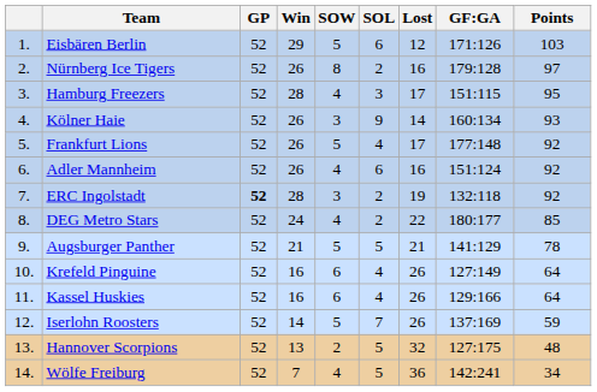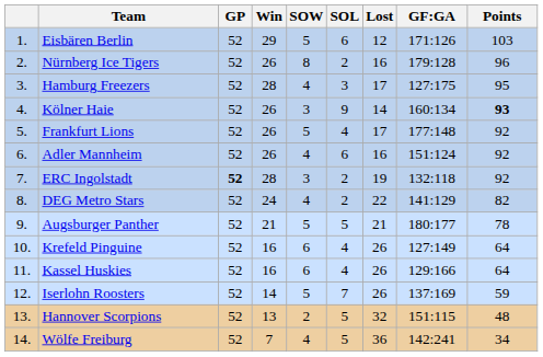 <table class="wikitable">
 <tr>
 <th width="30"></th>
 <th width="190">Team</th>
 <th width="30">GP</th>
 <th width="30">Win</th>
 <th width="30">SOW</th>
 <th width="30">SOL</th>
 <th width="30">Lost</th>
 <th width="70">GF:GA</th>
 <th width="70">Points</th>
 </tr>
 <tr bgcolor=#BCD2EE align="center">
 <td>1.</td>
 <td align="left"><a href='#'>Eisbären Berlin</a></td>
 <td>52</td>
 <td>29</td>
 <td>5</td>
 <td>6</td>
 <td>12</td>
 <td>171:126</td>
 <td>103</td>
 </tr>
 <tr bgcolor=#BCD2EE align="center">
 <td>2.</td>
 <td align="left"><a href='#'>Nürnberg Ice Tigers</a></td>
 <td>52</td>
 <td>26</td>
 <td>8</td>
 <td>2</td>
 <td>16</td>
 <td>179:128</td>
-<td>97</td>
+<td>96</td>
 </tr>
 <tr bgcolor=#BCD2EE align="center">
 <td>3.</td>
 <td align="left"><a href='#'>Hamburg Freezers</a></td>
 <td>52</td>
 <td>28</td>
 <td>4</td>
 <td>3</td>
 <td>17</td>
-<td>151:115</td>
+<td>127:175</td>
 <td>95</td>
 </tr>
 <tr bgcolor=#BCD2EE align="center">
 <td>4.</td>
 <td align="left"><a href='#'>Kölner Haie</a></td>
 <td>52</td>
 <td>26</td>
 <td>3</td>
 <td>9</td>
 <td>14</td>
 <td>160:134</td>
-<td>93</td>
+<td><strong>93</strong></td>
 </tr>
 <tr bgcolor=#BCD2EE align="center">
 <td>5.</td>
 <td align="left"><a href='#'>Frankfurt Lions</a></td>
 <td>52</td>
 <td>26</td>
 <td>5</td>
 <td>4</td>
 <td>17</td>
 <td>177:148</td>
 <td>92</td>
 </tr>
 <tr bgcolor=#BCD2EE align="center">
 <td>6.</td>
 <td align="left"><a href='#'>Adler Mannheim</a></td>
 <td>52</td>
 <td>26</td>
 <td>4</td>
 <td>6</td>
 <td>16</td>
 <td>151:124</td>
 <td>92</td>
 </tr>
 <tr bgcolor=#BCD2EE align="center">
 <td>7.</td>
 <td align="left"><a href='#'>ERC Ingolstadt</a></td>
 <td><strong>52</strong></td>
 <td>28</td>
 <td>3</td>
 <td>2</td>
 <td>19</td>
 <td>132:118</td>
 <td>92</td>
 </tr>
 <tr bgcolor=#BCD2EE align="center">
 <td>8.</td>
 <td align="left"><a href='#'>DEG Metro Stars</a></td>
 <td>52</td>
 <td>24</td>
 <td>4</td>
 <td>2</td>
 <td>22</td>
-<td>180:177</td>
-<td>85</td>
+<td>141:129</td>
+<td>82</td>
 </tr>
 <tr bgcolor=#CAE1FF align="center">
 <td>9.</td>
 <td align="left"><a href='#'>Augsburger Panther</a></td>
 <td>52</td>
 <td>21</td>
 <td>5</td>
 <td>5</td>
 <td>21</td>
-<td>141:129</td>
+<td>180:177</td>
 <td>78</td>
 </tr>
 <tr bgcolor=#CAE1FF align="center">
 <td>10.</td>
 <td align="left"><a href='#'>Krefeld Pinguine</a></td>
 <td>52</td>
 <td>16</td>
 <td>6</td>
 <td>4</td>
 <td>26</td>
 <td>127:149</td>
 <td>64</td>
 </tr>
 <tr bgcolor=#CAE1FF align="center">
 <td>11.</td>
 <td align="left"><a href='#'>Kassel Huskies</a></td>
 <td>52</td>
 <td>16</td>
 <td>6</td>
 <td>4</td>
 <td>26</td>
 <td>129:166</td>
 <td>64</td>
 </tr>
 <tr bgcolor=#CAE1FF align="center">
 <td>12.</td>
 <td align="left"><a href='#'>Iserlohn Roosters</a></td>
 <td>52</td>
 <td>14</td>
 <td>5</td>
 <td>7</td>
 <td>26</td>
 <td>137:169</td>
 <td>59</td>
 </tr>
 <tr bgcolor=#EECFA1 align="center">
 <td>13.</td>
 <td align="left"><a href='#'>Hannover Scorpions</a></td>
 <td>52</td>
 <td>13</td>
 <td>2</td>
 <td>5</td>
 <td>32</td>
-<td>127:175</td>
+<td>151:115</td>
 <td>48</td>
 </tr>
 <tr bgcolor=#EECFA1 align="center">
 <td>14.</td>
 <td align="left"><a href='#'>Wölfe Freiburg</a></td>
 <td>52</td>
 <td>7</td>
 <td>4</td>
 <td>5</td>
 <td>36</td>
 <td>142:241</td>
 <td>34</td>
 </tr>
 </table>
